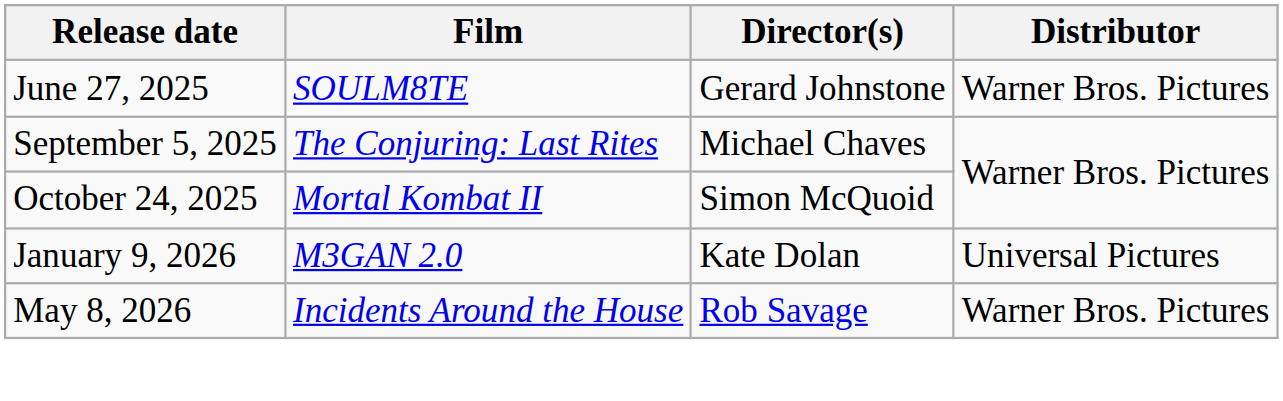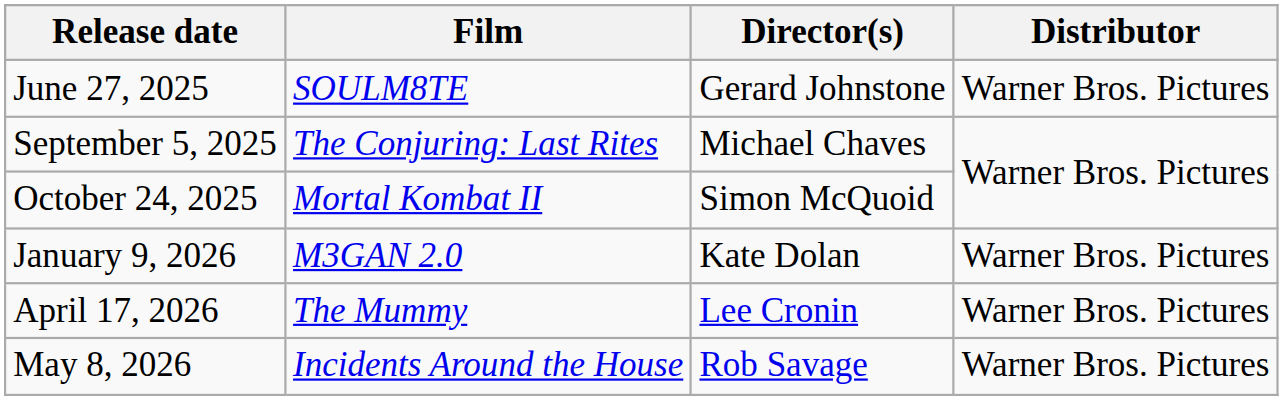 <table class="wikitable">
 <tr style="background:#b0c4de; text-align:center;">
 <th>Release date</th>
 <th>Film</th>
 <th>Director(s)</th>
 <th>Distributor</th>
 </tr>
 <tr>
 <td>June 27, 2025</td>
 <td><em><a href='#'>SOULM8TE</a></em></td>
 <td>Gerard Johnstone</td>
 <td>Warner Bros. Pictures</td>
 </tr>
 <tr>
 <td>September 5, 2025</td>
 <td><em><a href='#'>The Conjuring: Last Rites</a></em></td>
 <td>Michael Chaves</td>
 <td rowspan="2">Warner Bros. Pictures</td>
 </tr>
 <tr>
 <td>October 24, 2025</td>
 <td><em><a href='#'>Mortal Kombat II</a></em></td>
 <td>Simon McQuoid</td>
 </tr>
 <tr>
 <td>January 9, 2026</td>
 <td><em><a href='#'>M3GAN 2.0</a></em></td>
 <td>Kate Dolan</td>
-<td>Universal Pictures</td>
+<td>Warner Bros. Pictures</td>
+</tr>
+<tr>
+<td>April 17, 2026</td>
+<td><em><a href='#'>The Mummy</a></em></td>
+<td><a href='#'>Lee Cronin</a></td>
+<td>Warner Bros. Pictures</td>
 </tr>
 <tr>
 <td>May 8, 2026</td>
 <td><em><a href='#'>Incidents Around the House</a></em></td>
 <td><a href='#'>Rob Savage</a></td>
 <td>Warner Bros. Pictures</td>
 </tr>
 </table>
